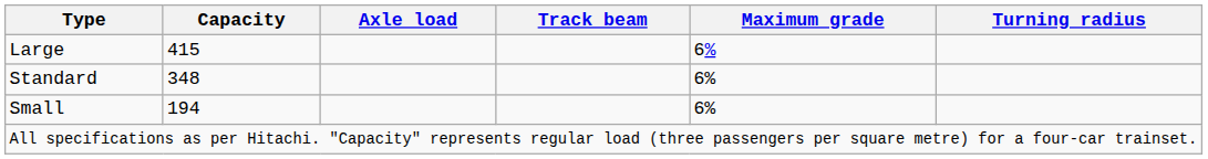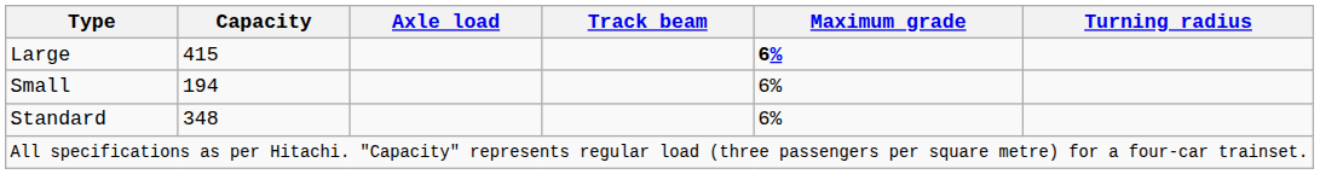 <table class="wikitable">
 <tr>
 <th>Type</th>
 <th>Capacity</th>
 <th><a href='#'>Axle load</a></th>
 <th><a href='#'>Track beam</a></th>
 <th><a href='#'>Maximum grade</a></th>
 <th><a href='#'>Turning radius</a></th>
 </tr>
 <tr>
 <td>Large</td>
 <td>415</td>
 <td></td>
 <td></td>
-<td>6<a href='#'>%</a></td>
+<td><strong>6<a href='#'>%</a></strong></td>
+<td></td>
+</tr>
+<tr>
+<td>Small</td>
+<td>194</td>
+<td></td>
+<td></td>
+<td>6%</td>
 <td></td>
 </tr>
 <tr>
 <td>Standard</td>
 <td>348</td>
 <td></td>
 <td></td>
 <td>6%</td>
 <td></td>
 </tr>
 <tr>
-<td>Small</td>
-<td>194</td>
-<td></td>
-<td></td>
-<td>6%</td>
-<td></td>
-</tr>
-<tr>
 <td colspan=6><small>All specifications as per Hitachi. "Capacity" represents regular load (three passengers per square metre) for a four-car trainset.</small></td>
 </tr>
 </table>
